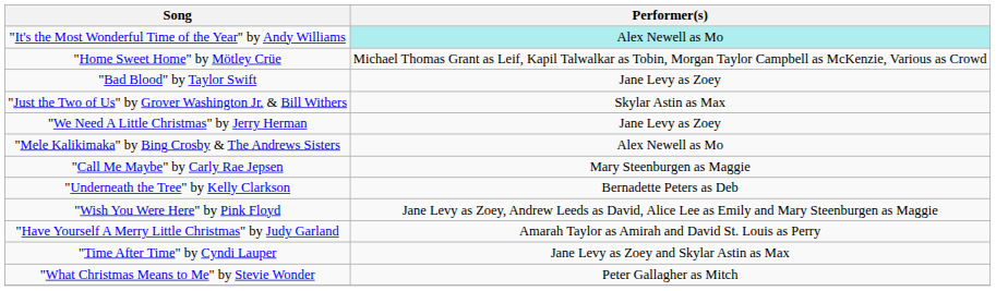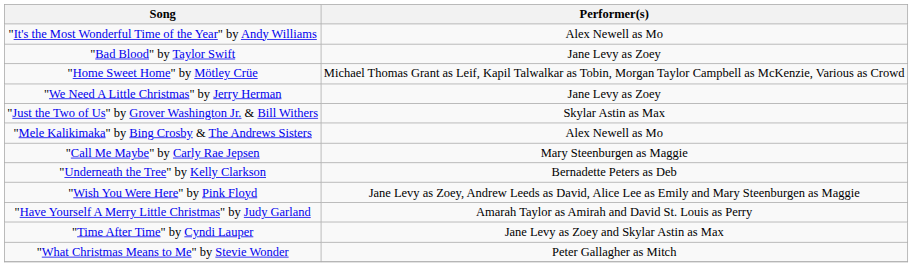 <table class="wikitable plainrowheaders" style="text-align:center;">
 <tr>
 <th style="row">Song</th>
 <th style="row">Performer(s)</th>
 </tr>
 <tr>
 <td>"<a href='#'>It's the Most Wonderful Time of the Year</a>" by <a href='#'>Andy Williams</a></td>
-<td style="background: paleturquoise;">Alex Newell as Mo</td>
+<td>Alex Newell as Mo</td>
+</tr>
+<tr>
+<td>"<a href='#'>Bad Blood</a>" by <a href='#'>Taylor Swift</a></td>
+<td>Jane Levy as Zoey</td>
 </tr>
 <tr>
 <td>"<a href='#'>Home Sweet Home</a>" by <a href='#'>Mötley Crüe</a></td>
 <td>Michael Thomas Grant as Leif, Kapil Talwalkar as Tobin, Morgan Taylor Campbell as McKenzie, Various as Crowd</td>
 </tr>
 <tr>
-<td>"<a href='#'>Bad Blood</a>" by <a href='#'>Taylor Swift</a></td>
+<td>"<a href='#'>We Need A Little Christmas</a>" by <a href='#'>Jerry Herman</a></td>
 <td>Jane Levy as Zoey</td>
 </tr>
 <tr>
 <td>"<a href='#'>Just the Two of Us</a>" by <a href='#'>Grover Washington Jr.</a> & <a href='#'>Bill Withers</a></td>
 <td>Skylar Astin as Max</td>
-</tr>
-<tr>
-<td>"<a href='#'>We Need A Little Christmas</a>" by <a href='#'>Jerry Herman</a></td>
-<td>Jane Levy as Zoey</td>
 </tr>
 <tr>
 <td>"<a href='#'>Mele Kalikimaka</a>" by <a href='#'>Bing Crosby</a> & <a href='#'>The Andrews Sisters</a></td>
 <td>Alex Newell as Mo</td>
 </tr>
 <tr>
 <td>"<a href='#'>Call Me Maybe</a>" by <a href='#'>Carly Rae Jepsen</a></td>
 <td>Mary Steenburgen as Maggie</td>
 </tr>
 <tr>
 <td>"<a href='#'>Underneath the Tree</a>" by <a href='#'>Kelly Clarkson</a></td>
 <td>Bernadette Peters as Deb</td>
 </tr>
 <tr>
 <td>"<a href='#'>Wish You Were Here</a>" by <a href='#'>Pink Floyd</a></td>
 <td>Jane Levy as Zoey, Andrew Leeds as David, Alice Lee as Emily and Mary Steenburgen as Maggie</td>
 </tr>
 <tr>
 <td>"<a href='#'>Have Yourself A Merry Little Christmas</a>" by <a href='#'>Judy Garland</a></td>
 <td>Amarah Taylor as Amirah and David St. Louis as Perry</td>
 </tr>
 <tr>
 <td>"<a href='#'>Time After Time</a>" by <a href='#'>Cyndi Lauper</a></td>
 <td>Jane Levy as Zoey and Skylar Astin as Max</td>
 </tr>
 <tr>
 <td>"<a href='#'>What Christmas Means to Me</a>" by <a href='#'>Stevie Wonder</a></td>
 <td>Peter Gallagher as Mitch</td>
 </tr>
 <tr>
 </tr>
 </table>
